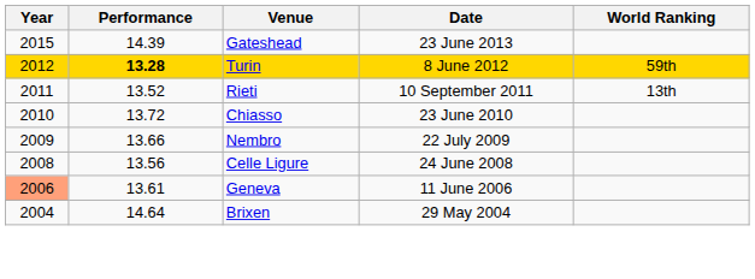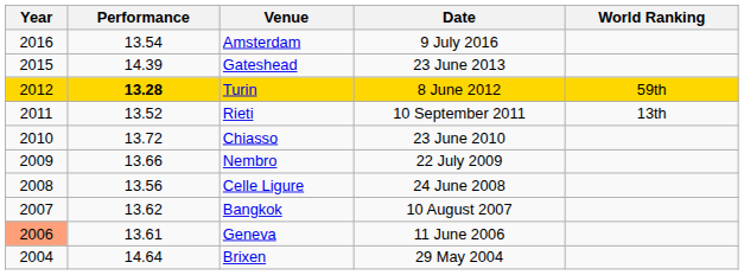 <table class="wikitable" width=55% style="font-size:90%; text-align:center;">
 <tr>
 <th>Year</th>
 <th>Performance</th>
 <th>Venue</th>
 <th>Date</th>
 <th>World Ranking</th>
+</tr>
+<tr>
+<td>2016</td>
+<td>13.54</td>
+<td align=left> <a href='#'>Amsterdam</a></td>
+<td>9 July 2016</td>
+<td align=center></td>
 </tr>
 <tr>
 <td>2015</td>
 <td>14.39</td>
 <td align=left> <a href='#'>Gateshead</a></td>
 <td>23 June 2013</td>
 <td align=center></td>
 </tr>
 <tr bgcolor=gold>
 <td>2012</td>
 <td><strong>13.28</strong></td>
 <td align=left> <a href='#'>Turin</a></td>
 <td>8 June 2012</td>
 <td align=center>59th</td>
 </tr>
 <tr>
 <td>2011</td>
 <td>13.52</td>
 <td align=left> <a href='#'>Rieti</a></td>
 <td>10 September 2011</td>
 <td align=center>13th</td>
 </tr>
 <tr>
 <td>2010</td>
 <td>13.72</td>
 <td align=left> <a href='#'>Chiasso</a></td>
 <td>23 June 2010</td>
 <td align=center></td>
 </tr>
 <tr>
 <td>2009</td>
 <td>13.66</td>
 <td align=left> <a href='#'>Nembro</a></td>
 <td>22 July 2009</td>
 <td align=center></td>
 </tr>
 <tr>
 <td>2008</td>
 <td>13.56</td>
 <td align=left> <a href='#'>Celle Ligure</a></td>
 <td>24 June 2008</td>
 <td align=center></td>
 </tr>
 <tr>
+<td>2007</td>
+<td>13.62</td>
+<td align=left> <a href='#'>Bangkok</a></td>
+<td>10 August 2007</td>
+<td align=center></td>
+</tr>
+<tr>
 <td style="background: lightsalmon;">2006</td>
 <td>13.61</td>
 <td align=left> <a href='#'>Geneva</a></td>
 <td>11 June 2006</td>
 <td align=center></td>
 </tr>
 <tr>
 <td>2004</td>
 <td>14.64</td>
 <td align=left> <a href='#'>Brixen</a></td>
 <td>29 May 2004</td>
 <td align=center></td>
 </tr>
 </table>
